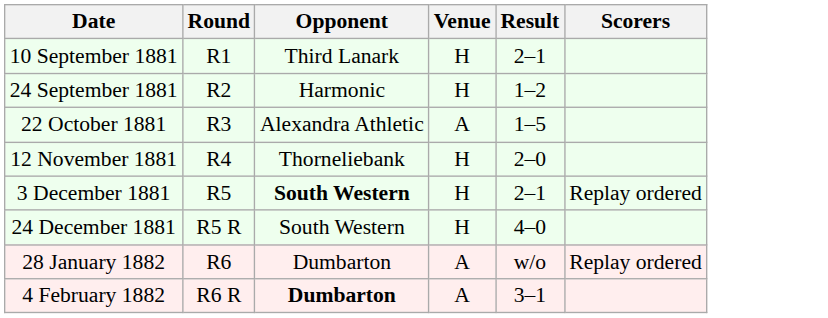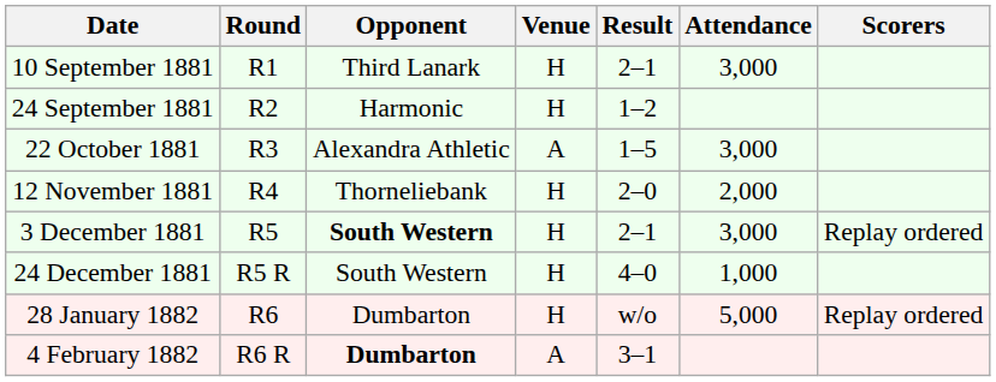 <table class="wikitable sortable" style="font-size:100%; text-align:center">
 <tr>
 <th>Date</th>
 <th>Round</th>
 <th>Opponent</th>
 <th>Venue</th>
 <th>Result</th>
+<th>Attendance</th>
 <th>Scorers</th>
 </tr>
 <tr bgcolor = "#EEFFEE">
 <td>10 September 1881</td>
 <td>R1</td>
 <td>Third Lanark</td>
 <td>H</td>
 <td>2–1</td>
+<td>3,000</td>
 <td></td>
 </tr>
 <tr bgcolor = "#EEFFEE">
 <td>24 September 1881</td>
 <td>R2</td>
 <td>Harmonic</td>
 <td>H</td>
 <td>1–2</td>
 <td></td>
+<td></td>
 </tr>
 <tr bgcolor = "#EEFFEE">
 <td>22 October 1881</td>
 <td>R3</td>
 <td>Alexandra Athletic</td>
 <td>A</td>
 <td>1–5</td>
+<td>3,000</td>
 <td></td>
 </tr>
 <tr bgcolor = "#EEFFEE">
 <td>12 November 1881</td>
 <td>R4</td>
 <td>Thorneliebank</td>
 <td>H</td>
 <td>2–0</td>
+<td>2,000</td>
 <td></td>
 </tr>
 <tr bgcolor = "#EEFFEE">
 <td>3 December 1881</td>
 <td>R5</td>
 <td><strong>South Western</strong></td>
 <td>H</td>
 <td>2–1</td>
+<td>3,000</td>
 <td>Replay ordered</td>
 </tr>
 <tr bgcolor = "#EEFFEE">
 <td>24 December 1881</td>
 <td>R5 R</td>
 <td>South Western</td>
 <td>H</td>
 <td>4–0</td>
+<td>1,000</td>
 <td></td>
 </tr>
 <tr bgcolor = "#FFEEEE">
 <td>28 January 1882</td>
 <td>R6</td>
 <td>Dumbarton</td>
-<td>A</td>
+<td>H</td>
 <td>w/o</td>
+<td>5,000</td>
 <td>Replay ordered</td>
 </tr>
 <tr bgcolor = "#FFEEEE">
 <td>4 February 1882</td>
 <td>R6 R</td>
 <td><strong>Dumbarton</strong></td>
 <td>A</td>
 <td>3–1</td>
 <td></td>
+<td></td>
 </tr>
 </table>
